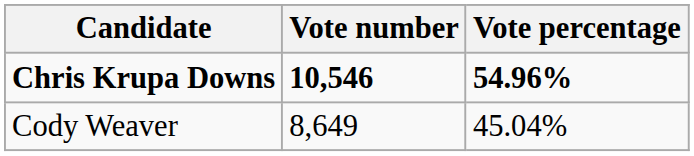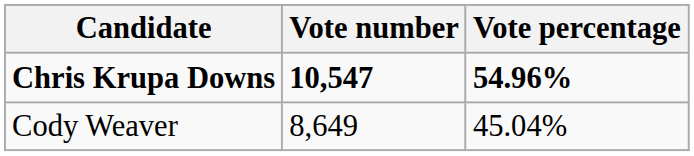 <table class="wikitable">
 <tr>
 <th>Candidate</th>
 <th>Vote number</th>
 <th>Vote percentage</th>
 </tr>
 <tr>
 <td><strong>Chris Krupa Downs</strong></td>
-<td><strong>10,546</strong></td>
+<td><strong>10,547</strong></td>
 <td><strong>54.96%</strong></td>
 </tr>
 <tr>
 <td>Cody Weaver</td>
 <td>8,649</td>
 <td>45.04%</td>
 </tr>
 </table>
